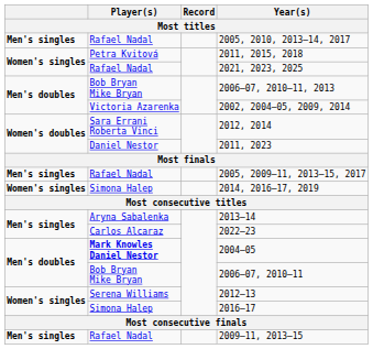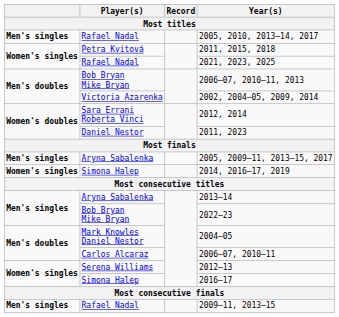 <table class="wikitable">
 <tr>
 <th></th>
 <th>Player(s)</th>
 <th>Record</th>
 <th>Year(s)</th>
 </tr>
 <tr>
 <th colspan=5>Most titles</th>
 </tr>
 <tr>
 <td><strong>Men's singles</strong></td>
 <td> <a href='#'>Rafael Nadal</a></td>
 <td></td>
 <td>2005, 2010, 2013–14, 2017</td>
 </tr>
 <tr>
 <td rowspan=2><strong>Women's singles</strong></td>
 <td> <a href='#'>Petra Kvitová</a></td>
 <td rowspan=2></td>
 <td>2011, 2015, 2018</td>
 </tr>
 <tr>
 <td> <a href='#'>Rafael Nadal</a></td>
 <td>2021, 2023, 2025</td>
 </tr>
 <tr>
 <td rowspan = 2><strong>Men's doubles</strong></td>
 <td> <a href='#'>Bob Bryan</a><br> <a href='#'>Mike Bryan</a></td>
 <td rowspan = 2></td>
 <td>2006–07, 2010–11, 2013</td>
 </tr>
 <tr>
 <td> <a href='#'>Victoria Azarenka</a></td>
 <td>2002, 2004–05, 2009, 2014</td>
 </tr>
 <tr>
 <td rowspan = 2><strong>Women's doubles</strong></td>
 <td> <a href='#'>Sara Errani</a><br> <a href='#'>Roberta Vinci</a></td>
 <td rowspan = 2></td>
 <td>2012, 2014</td>
 </tr>
 <tr>
 <td> <a href='#'>Daniel Nestor</a></td>
 <td>2011, 2023</td>
 </tr>
 <tr>
 <th colspan=4>Most finals</th>
 </tr>
 <tr>
 <td><strong>Men's singles</strong></td>
-<td> <a href='#'>Rafael Nadal</a></td>
+<td> <a href='#'>Aryna Sabalenka</a></td>
 <td></td>
 <td>2005, 2009–11, 2013–15, 2017</td>
 </tr>
 <tr>
 <td><strong>Women's singles</strong></td>
 <td> <a href='#'>Simona Halep</a></td>
 <td></td>
 <td>2014, 2016–17, 2019</td>
 </tr>
 <tr>
 <th colspan=4>Most consecutive titles</th>
 </tr>
 <tr>
 <td rowspan = 2><strong>Men's singles</strong></td>
 <td> <a href='#'>Aryna Sabalenka</a></td>
 <td rowspan = 6></td>
 <td>2013–14</td>
 </tr>
 <tr>
-<td> <a href='#'>Carlos Alcaraz</a></td>
+<td> <a href='#'>Bob Bryan</a><br> <a href='#'>Mike Bryan</a></td>
 <td>2022–23</td>
 </tr>
 <tr>
 <td rowspan = 2><strong>Men's doubles</strong></td>
-<td><strong> <a href='#'>Mark Knowles</a><br> <a href='#'>Daniel Nestor</a></strong></td>
+<td> <a href='#'>Mark Knowles</a><br> <a href='#'>Daniel Nestor</a></td>
 <td>2004–05</td>
 </tr>
 <tr>
-<td> <a href='#'>Bob Bryan</a><br> <a href='#'>Mike Bryan</a></td>
+<td> <a href='#'>Carlos Alcaraz</a></td>
 <td>2006–07, 2010–11</td>
 </tr>
 <tr>
 <td rowspan = 2><strong>Women's singles</strong></td>
 <td> <a href='#'>Serena Williams</a></td>
 <td>2012–13</td>
 </tr>
 <tr>
 <td> <a href='#'>Simona Halep</a></td>
 <td>2016–17</td>
 </tr>
 <tr>
 <th colspan=4>Most consecutive finals</th>
 </tr>
 <tr>
 <td><strong>Men's singles</strong></td>
 <td> <a href='#'>Rafael Nadal</a></td>
 <td></td>
 <td>2009–11, 2013–15</td>
 </tr>
 </table>
